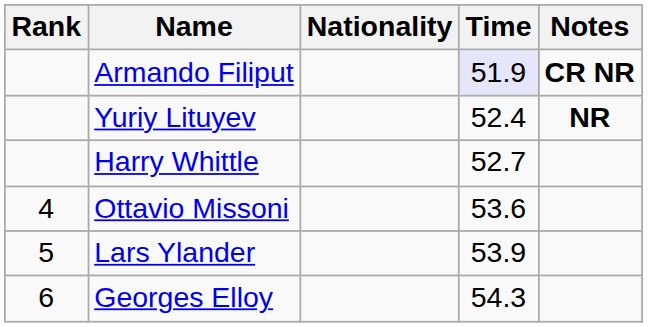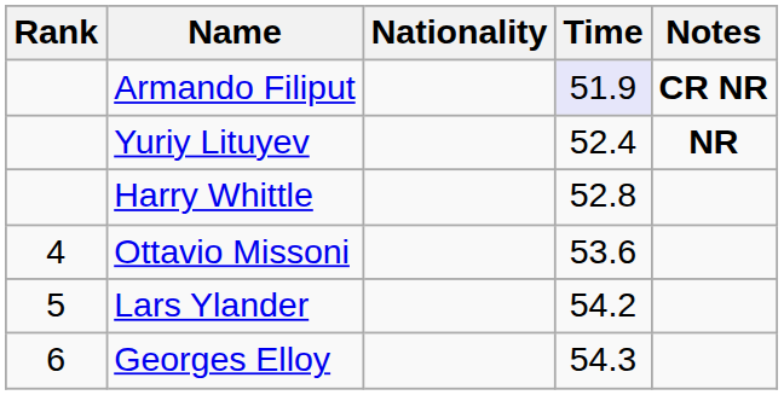 <table class="wikitable sortable" style="text-align:center">
 <tr>
 <th>Rank</th>
 <th>Name</th>
 <th>Nationality</th>
 <th>Time</th>
 <th>Notes</th>
 </tr>
 <tr>
 <td></td>
 <td align=left><a href='#'>Armando Filiput</a></td>
 <td align=left></td>
 <td style="background: lavender;">51.9</td>
 <td><strong>CR NR</strong></td>
 </tr>
 <tr>
 <td></td>
 <td align=left><a href='#'>Yuriy Lituyev</a></td>
 <td align=left></td>
 <td>52.4</td>
 <td><strong>NR</strong></td>
 </tr>
 <tr>
 <td></td>
 <td align=left><a href='#'>Harry Whittle</a></td>
 <td align=left></td>
-<td>52.7</td>
+<td>52.8</td>
 <td></td>
 </tr>
 <tr>
 <td>4</td>
 <td align=left><a href='#'>Ottavio Missoni</a></td>
 <td align=left></td>
 <td>53.6</td>
 <td></td>
 </tr>
 <tr>
 <td>5</td>
 <td align=left><a href='#'>Lars Ylander</a></td>
 <td align=left></td>
-<td>53.9</td>
+<td>54.2</td>
 <td></td>
 </tr>
 <tr>
 <td>6</td>
 <td align=left><a href='#'>Georges Elloy</a></td>
 <td align=left></td>
 <td>54.3</td>
 <td></td>
 </tr>
 </table>
